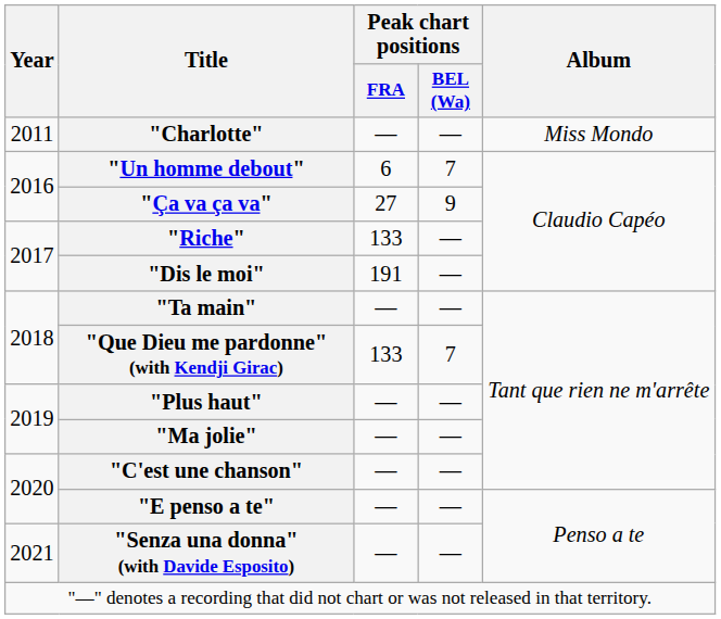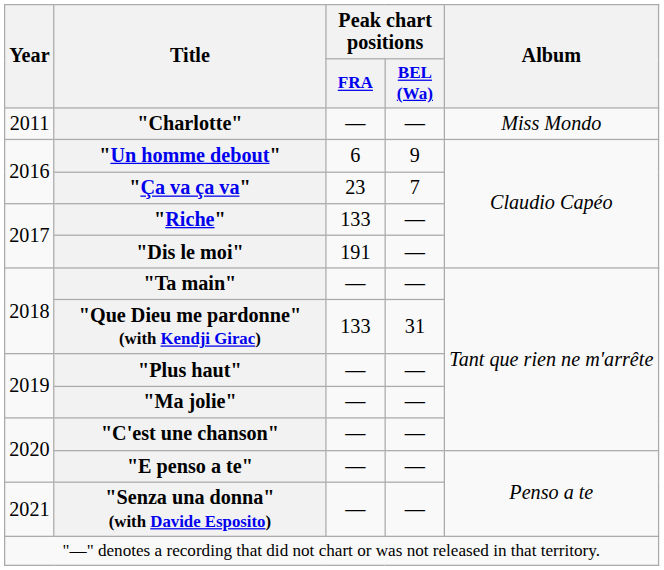 <table class="wikitable plainrowheaders" style="text-align:center;">
 <tr>
 <th scope="col" rowspan="2" style="width:1em;">Year</th>
 <th scope="col" rowspan="2" style="width:13em;">Title</th>
 <th scope="col" colspan="2">Peak chart positions</th>
 <th scope="col" rowspan="2">Album</th>
 </tr>
 <tr>
 <th scope="col" style="width:3em;font-size:85%;"><a href='#'>FRA</a><br></th>
 <th scope="col" style="width:3em;font-size:85%;"><a href='#'>BEL<br>(Wa)</a><br></th>
 </tr>
 <tr>
 <td>2011</td>
 <th scope="row">"Charlotte"</th>
 <td>—</td>
 <td>—</td>
 <td><em>Miss Mondo</em></td>
 </tr>
 <tr>
 <td rowspan="2">2016</td>
 <th scope="row">"<a href='#'>Un homme debout</a>"</th>
 <td>6</td>
-<td>7</td>
+<td>9</td>
 <td rowspan="4"><em>Claudio Capéo</em></td>
 </tr>
 <tr>
 <th scope="row">"<a href='#'>Ça va ça va</a>"</th>
-<td>27</td>
-<td>9</td>
+<td>23</td>
+<td>7</td>
 </tr>
 <tr>
 <td rowspan="2">2017</td>
 <th scope="row">"<a href='#'>Riche</a>"</th>
 <td>133</td>
 <td>—</td>
 </tr>
 <tr>
 <th scope="row">"Dis le moi"</th>
 <td>191</td>
 <td>—</td>
 </tr>
 <tr>
 <td rowspan="2">2018</td>
 <th scope="row">"Ta main"</th>
 <td>—</td>
 <td>—</td>
 <td rowspan="5"><em>Tant que rien ne m'arrête</em></td>
 </tr>
 <tr>
 <th scope="row">"Que Dieu me pardonne"<br><small>(with <a href='#'>Kendji Girac</a>)</small></th>
 <td>133</td>
-<td>7</td>
+<td>31</td>
 </tr>
 <tr>
 <td rowspan="2">2019</td>
 <th scope="row">"Plus haut"</th>
 <td>—</td>
 <td>—</td>
 </tr>
 <tr>
 <th scope="row">"Ma jolie"</th>
 <td>—</td>
 <td>—</td>
 </tr>
 <tr>
 <td rowspan="2">2020</td>
 <th scope="row">"C'est une chanson"</th>
 <td>—</td>
 <td>—</td>
 </tr>
 <tr>
 <th scope="row">"E penso a te"</th>
 <td>—</td>
 <td>—</td>
 <td rowspan="2"><em>Penso a te</em></td>
 </tr>
 <tr>
 <td>2021</td>
 <th scope="row">"Senza una donna"<br><small>(with <a href='#'>Davide Esposito</a>)</small></th>
 <td>—</td>
 <td>—</td>
 </tr>
 <tr>
 <td colspan="22" style="text-align:center; font-size:85%;">"—" denotes a recording that did not chart or was not released in that territory.</td>
 </tr>
 </table>
